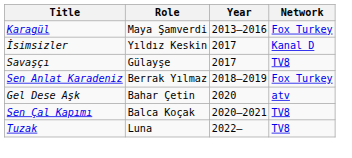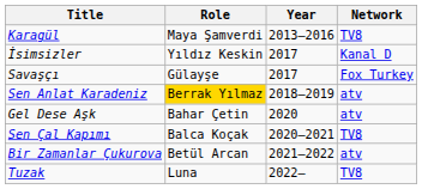 <table class="wikitable">
 <tr>
 <th>Title</th>
 <th>Role</th>
 <th>Year</th>
 <th>Network</th>
 </tr>
 <tr>
 <td><em><a href='#'>Karagül</a></em></td>
 <td>Maya Şamverdi</td>
 <td>2013–2016</td>
-<td><a href='#'>Fox Turkey</a></td>
+<td><a href='#'>TV8</a></td>
 </tr>
 <tr>
 <td><em>İsimsizler</em></td>
 <td>Yıldız Keskin</td>
 <td>2017</td>
 <td><a href='#'>Kanal D</a></td>
 </tr>
 <tr>
 <td><em>Savaşçı</em></td>
 <td>Gülayşe</td>
 <td>2017</td>
-<td><a href='#'>TV8</a></td>
+<td><a href='#'>Fox Turkey</a></td>
 </tr>
 <tr>
 <td><em><a href='#'>Sen Anlat Karadeniz</a></em></td>
-<td>Berrak Yılmaz</td>
+<td style="background: gold;">Berrak Yılmaz</td>
 <td>2018–2019</td>
-<td><a href='#'>Fox Turkey</a></td>
+<td><a href='#'>atv</a></td>
 </tr>
 <tr>
 <td><em>Gel Dese Aşk</em></td>
 <td>Bahar Çetin</td>
 <td>2020</td>
 <td><a href='#'>atv</a></td>
 </tr>
 <tr>
 <td><em><a href='#'>Sen Çal Kapımı</a></em></td>
 <td>Balca Koçak</td>
 <td>2020–2021</td>
 <td><a href='#'>TV8</a></td>
 </tr>
 <tr>
+<td><em><a href='#'>Bir Zamanlar Çukurova</a></em></td>
+<td>Betül Arcan</td>
+<td>2021–2022</td>
+<td><a href='#'>atv</a></td>
+</tr>
+<tr>
 <td><em><a href='#'>Tuzak</a></em></td>
 <td>Luna</td>
 <td>2022–</td>
 <td><a href='#'>TV8</a></td>
 </tr>
 </table>
